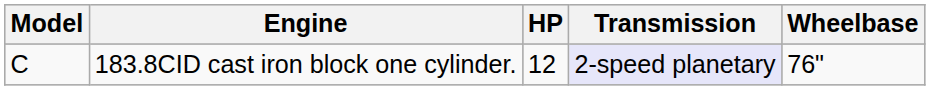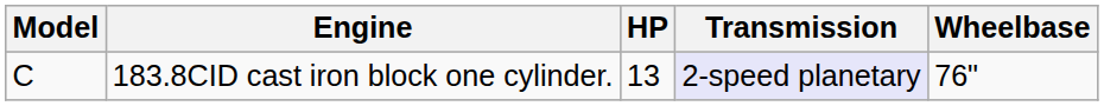 <table class="wikitable">
 <tr>
 <th>Model</th>
 <th>Engine</th>
 <th>HP</th>
 <th>Transmission</th>
 <th>Wheelbase</th>
 </tr>
 <tr>
 <td>C</td>
 <td>183.8CID cast iron block one cylinder.</td>
-<td>12</td>
+<td>13</td>
 <td style="background: lavender;">2-speed planetary</td>
 <td>76"</td>
 </tr>
 </table>
